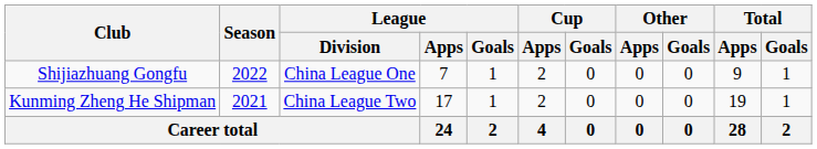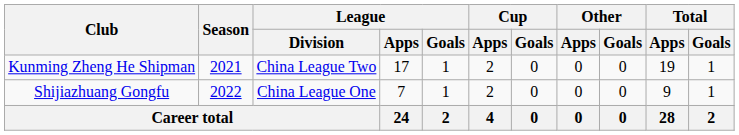 <table class=wikitable style=text-align:center>
 <tr>
 <th rowspan=2>Club</th>
 <th rowspan=2>Season</th>
 <th colspan=3>League</th>
 <th colspan=2>Cup</th>
 <th colspan=2>Other</th>
 <th colspan=2>Total</th>
 </tr>
 <tr>
 <th>Division</th>
 <th>Apps</th>
 <th>Goals</th>
 <th>Apps</th>
 <th>Goals</th>
 <th>Apps</th>
 <th>Goals</th>
 <th>Apps</th>
 <th>Goals</th>
 </tr>
 <tr>
+<td><a href='#'>Kunming Zheng He Shipman</a></td>
+<td><a href='#'>2021</a></td>
+<td><a href='#'>China League Two</a></td>
+<td>17</td>
+<td>1</td>
+<td>2</td>
+<td>0</td>
+<td>0</td>
+<td>0</td>
+<td>19</td>
+<td>1</td>
+</tr>
+<tr>
 <td><a href='#'>Shijiazhuang Gongfu</a></td>
 <td><a href='#'>2022</a></td>
 <td><a href='#'>China League One</a></td>
 <td>7</td>
 <td>1</td>
 <td>2</td>
 <td>0</td>
 <td>0</td>
 <td>0</td>
 <td>9</td>
-<td>1</td>
-</tr>
-<tr>
-<td><a href='#'>Kunming Zheng He Shipman</a></td>
-<td><a href='#'>2021</a></td>
-<td><a href='#'>China League Two</a></td>
-<td>17</td>
-<td>1</td>
-<td>2</td>
-<td>0</td>
-<td>0</td>
-<td>0</td>
-<td>19</td>
 <td>1</td>
 </tr>
 <tr>
 <th colspan=3>Career total</th>
 <th>24</th>
 <th>2</th>
 <th>4</th>
 <th>0</th>
 <th>0</th>
 <th>0</th>
 <th>28</th>
 <th>2</th>
 </tr>
 </table>
